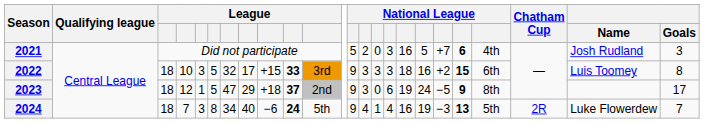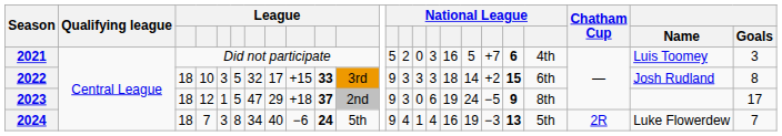 <table class="wikitable" style="font-size:90%; text-align:center;">
 <tr>
 <th rowspan=2>Season</th>
 <th rowspan=2>Qualifying league</th>
 <th colspan=9>League</th>
 <th style="background:white" rowspan=8></th>
 <th colspan=9><a href='#'>National League</a></th>
 <th rowspan=2><a href='#'>Chatham<br>Cup</a></th>
 <th colspan=2></th>
 </tr>
 <tr>
 <th></th>
 <th></th>
 <th></th>
 <th></th>
 <th></th>
 <th></th>
 <th></th>
 <th></th>
 <th width=40px></th>
 <th></th>
 <th></th>
 <th></th>
 <th></th>
 <th></th>
 <th></th>
 <th></th>
 <th></th>
 <th width=40px></th>
 <th>Name</th>
 <th>Goals</th>
 </tr>
 <tr>
 <th><a href='#'>2021</a></th>
 <td rowspan=10><a href='#'>Central League</a></td>
 <td colspan=9><em>Did not participate</em></td>
 <td>5</td>
 <td>2</td>
 <td>0</td>
 <td>3</td>
 <td>16</td>
 <td>5</td>
 <td>+7</td>
 <td><strong>6</strong></td>
 <td>4th</td>
 <td rowspan=3>—</td>
-<td style=text-align:left> <a href='#'>Josh Rudland</a></td>
+<td style=text-align:left> <a href='#'>Luis Toomey</a></td>
 <td>3</td>
 </tr>
 <tr>
 <th><a href='#'>2022</a></th>
 <td>18</td>
 <td>10</td>
 <td>3</td>
 <td>5</td>
 <td>32</td>
 <td>17</td>
 <td>+15</td>
 <td><strong>33</strong></td>
 <td style="background:#e90">3rd</td>
 <td>9</td>
 <td>3</td>
 <td>3</td>
 <td>3</td>
 <td>18</td>
-<td>16</td>
+<td>14</td>
 <td>+2</td>
 <td><strong>15</strong></td>
 <td>6th</td>
-<td style=text-align:left> <a href='#'>Luis Toomey</a></td>
+<td style=text-align:left> <a href='#'>Josh Rudland</a></td>
 <td>8</td>
 </tr>
 <tr>
 <th><a href='#'>2023</a></th>
 <td>18</td>
 <td>12</td>
 <td>1</td>
 <td>5</td>
 <td>47</td>
 <td>29</td>
 <td>+18</td>
 <td><strong>37</strong></td>
 <td style="background:silver;">2nd</td>
 <td>9</td>
 <td>3</td>
 <td>0</td>
 <td>6</td>
 <td>19</td>
 <td>24</td>
 <td>−5</td>
 <td><strong>9</strong></td>
 <td>8th</td>
 <td style=text-align:left></td>
 <td>17</td>
 </tr>
 <tr>
 <th><a href='#'>2024</a></th>
 <td>18</td>
 <td>7</td>
 <td>3</td>
 <td>8</td>
 <td>34</td>
 <td>40</td>
 <td>−6</td>
 <td><strong>24</strong></td>
 <td>5th</td>
 <td>9</td>
 <td>4</td>
 <td>1</td>
 <td>4</td>
 <td>16</td>
 <td>19</td>
 <td>−3</td>
 <td><strong>13</strong></td>
 <td>5th</td>
 <td><a href='#'>2R</a></td>
 <td style=text-align:left> Luke Flowerdew</td>
 <td>7</td>
 </tr>
 </table>
